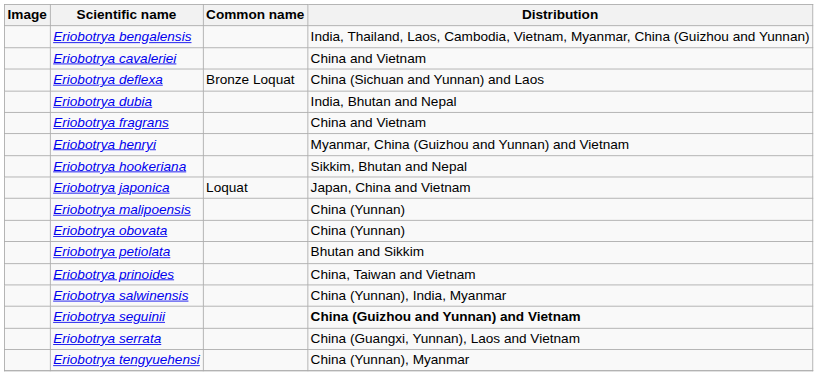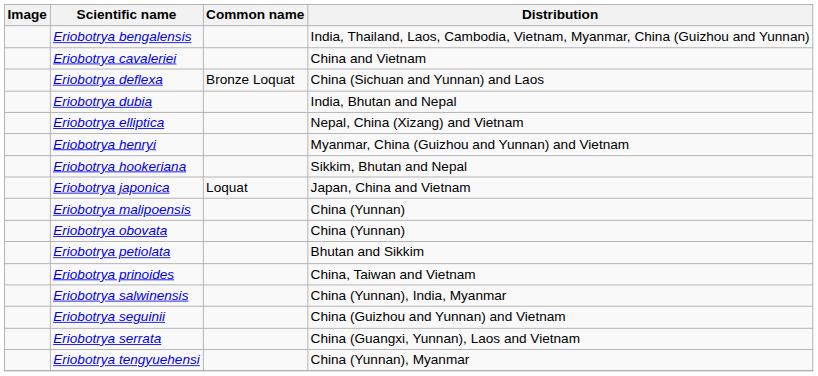 <table class="wikitable">
 <tr>
 <th>Image</th>
 <th>Scientific name</th>
 <th>Common name</th>
 <th>Distribution</th>
 </tr>
 <tr>
 <td></td>
 <td><em><a href='#'>Eriobotrya bengalensis</a></em> </td>
 <td></td>
 <td>India, Thailand, Laos, Cambodia, Vietnam, Myanmar, China (Guizhou and Yunnan)</td>
 </tr>
 <tr>
 <td></td>
 <td><em><a href='#'>Eriobotrya cavaleriei</a></em> </td>
 <td></td>
 <td>China and Vietnam</td>
 </tr>
 <tr>
 <td></td>
 <td><em><a href='#'>Eriobotrya deflexa</a></em> </td>
 <td>Bronze Loquat</td>
 <td>China (Sichuan and Yunnan) and Laos</td>
 </tr>
 <tr>
 <td></td>
 <td><em><a href='#'>Eriobotrya dubia</a></em> </td>
 <td></td>
 <td>India, Bhutan and Nepal</td>
 </tr>
 <tr>
 <td></td>
-<td><em><a href='#'>Eriobotrya fragrans</a></em> </td>
+<td><em><a href='#'>Eriobotrya elliptica</a></em> </td>
 <td></td>
-<td>China and Vietnam</td>
+<td>Nepal, China (Xizang) and Vietnam</td>
 </tr>
 <tr>
 <td></td>
 <td><em><a href='#'>Eriobotrya henryi</a></em> </td>
 <td></td>
 <td>Myanmar, China (Guizhou and Yunnan) and Vietnam</td>
 </tr>
 <tr>
 <td></td>
 <td><em><a href='#'>Eriobotrya hookeriana</a></em> </td>
 <td></td>
 <td>Sikkim, Bhutan and Nepal</td>
 </tr>
 <tr>
 <td></td>
 <td><em><a href='#'>Eriobotrya japonica</a></em> </td>
 <td>Loquat</td>
 <td>Japan, China and Vietnam</td>
 </tr>
 <tr>
 <td></td>
 <td><em><a href='#'>Eriobotrya malipoensis</a></em> </td>
 <td></td>
 <td>China (Yunnan)</td>
 </tr>
 <tr>
 <td></td>
 <td><em><a href='#'>Eriobotrya obovata</a></em> </td>
 <td></td>
 <td>China (Yunnan)</td>
 </tr>
 <tr>
 <td></td>
 <td><em><a href='#'>Eriobotrya petiolata</a></em> </td>
 <td></td>
 <td>Bhutan and Sikkim</td>
 </tr>
 <tr>
 <td></td>
 <td><em><a href='#'>Eriobotrya prinoides</a></em> </td>
 <td></td>
 <td>China, Taiwan and Vietnam</td>
 </tr>
 <tr>
 <td></td>
 <td><em><a href='#'>Eriobotrya salwinensis</a></em> </td>
 <td></td>
 <td>China (Yunnan), India, Myanmar</td>
 </tr>
 <tr>
 <td></td>
 <td><em><a href='#'>Eriobotrya seguinii</a></em> </td>
 <td></td>
-<td><strong>China (Guizhou and Yunnan) and Vietnam</strong></td>
+<td>China (Guizhou and Yunnan) and Vietnam</td>
 </tr>
 <tr>
 <td></td>
 <td><em><a href='#'>Eriobotrya serrata</a></em> </td>
 <td></td>
 <td>China (Guangxi, Yunnan), Laos and Vietnam</td>
 </tr>
 <tr>
 <td></td>
 <td><em><a href='#'>Eriobotrya tengyuehensi</a></em> </td>
 <td></td>
 <td>China (Yunnan), Myanmar</td>
 </tr>
 <tr>
 </tr>
 </table>
